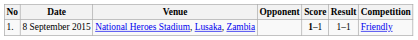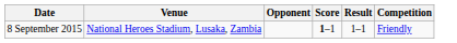 <table class="wikitable" style="font-size:85%;">
 <tr>
-<th>No</th>
 <th>Date</th>
 <th>Venue</th>
 <th>Opponent</th>
 <th>Score</th>
 <th>Result</th>
 <th>Competition</th>
 </tr>
 <tr>
-<td>1.</td>
 <td>8 September 2015</td>
 <td><a href='#'>National Heroes Stadium</a>, <a href='#'>Lusaka</a>, <a href='#'>Zambia</a></td>
 <td></td>
 <td align=center><strong>1</strong>–1</td>
 <td align=center>1–1</td>
 <td><a href='#'>Friendly</a></td>
 </tr>
 </table>
